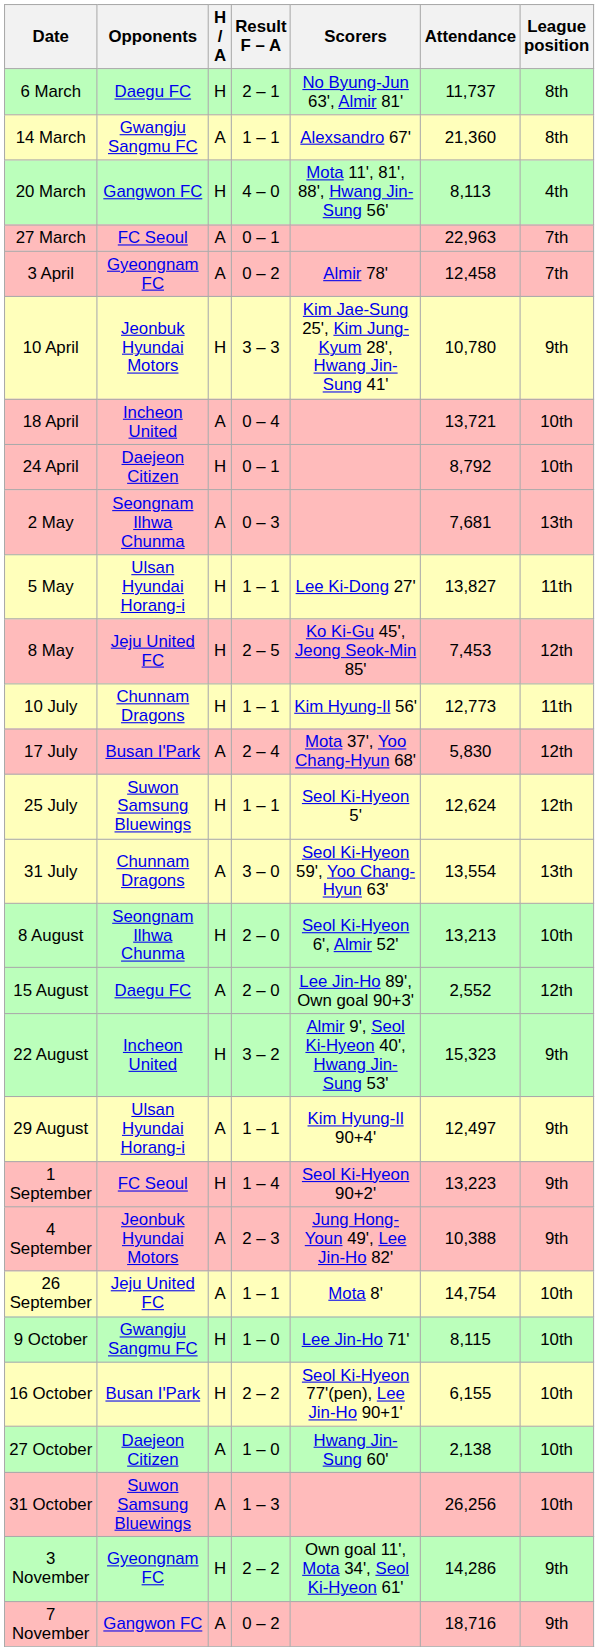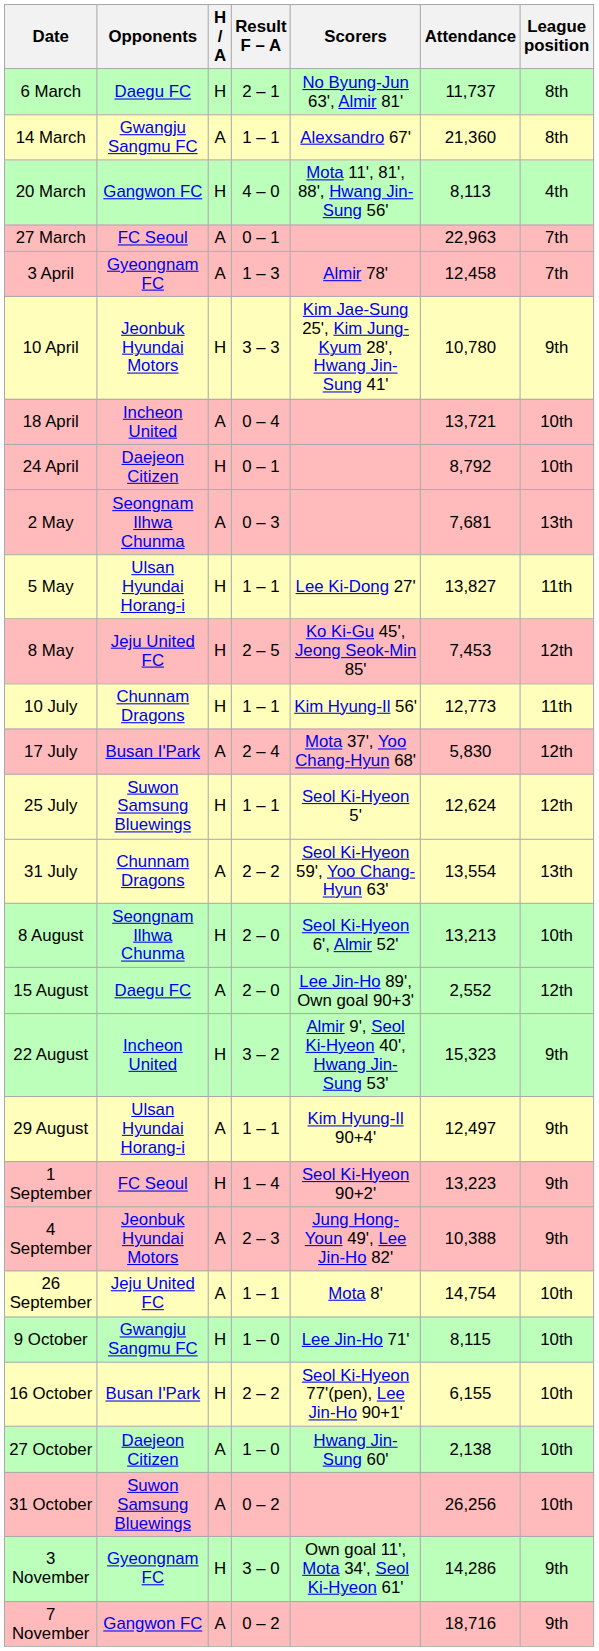 <table class="wikitable" style="text-align:center; width:90%">
 <tr>
 <th>Date</th>
 <th>Opponents</th>
 <th>H / A</th>
 <th>Result<br>F – A</th>
 <th>Scorers</th>
 <th>Attendance</th>
 <th>League<br>position</th>
 </tr>
 <tr bgcolor="#bbffbb">
 <td>6 March</td>
 <td><a href='#'>Daegu FC</a></td>
 <td>H</td>
 <td>2 – 1</td>
 <td><a href='#'>No Byung-Jun</a> 63', <a href='#'>Almir</a> 81'</td>
 <td>11,737</td>
 <td>8th</td>
 </tr>
 <tr bgcolor="#ffffbb">
 <td>14 March</td>
 <td><a href='#'>Gwangju Sangmu FC</a></td>
 <td>A</td>
 <td>1 – 1</td>
 <td><a href='#'>Alexsandro</a> 67'</td>
 <td>21,360</td>
 <td>8th</td>
 </tr>
 <tr bgcolor="#bbffbb">
 <td>20 March</td>
 <td><a href='#'>Gangwon FC</a></td>
 <td>H</td>
 <td>4 – 0</td>
 <td><a href='#'>Mota</a> 11', 81', 88', <a href='#'>Hwang Jin-Sung</a> 56'</td>
 <td>8,113</td>
 <td>4th</td>
 </tr>
 <tr bgcolor="#ffbbbb">
 <td>27 March</td>
 <td><a href='#'>FC Seoul</a></td>
 <td>A</td>
 <td>0 – 1</td>
 <td></td>
 <td>22,963</td>
 <td>7th</td>
 </tr>
 <tr bgcolor="#ffbbbb">
 <td>3 April</td>
 <td><a href='#'>Gyeongnam FC</a></td>
 <td>A</td>
-<td>0 – 2</td>
+<td>1 – 3</td>
 <td><a href='#'>Almir</a> 78'</td>
 <td>12,458</td>
 <td>7th</td>
 </tr>
 <tr bgcolor="#ffffbb">
 <td>10 April</td>
 <td><a href='#'>Jeonbuk Hyundai Motors</a></td>
 <td>H</td>
 <td>3 – 3</td>
 <td><a href='#'>Kim Jae-Sung</a> 25', <a href='#'>Kim Jung-Kyum</a> 28', <a href='#'>Hwang Jin-Sung</a> 41'</td>
 <td>10,780</td>
 <td>9th</td>
 </tr>
 <tr bgcolor="#ffbbbb">
 <td>18 April</td>
 <td><a href='#'>Incheon United</a></td>
 <td>A</td>
 <td>0 – 4</td>
 <td></td>
 <td>13,721</td>
 <td>10th</td>
 </tr>
 <tr bgcolor="#ffbbbb">
 <td>24 April</td>
 <td><a href='#'>Daejeon Citizen</a></td>
 <td>H</td>
 <td>0 – 1</td>
 <td></td>
 <td>8,792</td>
 <td>10th</td>
 </tr>
 <tr bgcolor="#ffbbbb">
 <td>2 May</td>
 <td><a href='#'>Seongnam Ilhwa Chunma</a></td>
 <td>A</td>
 <td>0 – 3</td>
 <td></td>
 <td>7,681</td>
 <td>13th</td>
 </tr>
 <tr bgcolor="#ffffbb">
 <td>5 May</td>
 <td><a href='#'>Ulsan Hyundai Horang-i</a></td>
 <td>H</td>
 <td>1 – 1</td>
 <td><a href='#'>Lee Ki-Dong</a> 27'</td>
 <td>13,827</td>
 <td>11th</td>
 </tr>
 <tr bgcolor="#ffbbbb">
 <td>8 May</td>
 <td><a href='#'>Jeju United FC</a></td>
 <td>H</td>
 <td>2 – 5</td>
 <td><a href='#'>Ko Ki-Gu</a> 45', <a href='#'>Jeong Seok-Min</a> 85'</td>
 <td>7,453</td>
 <td>12th</td>
 </tr>
 <tr bgcolor="#ffffbb">
 <td>10 July</td>
 <td><a href='#'>Chunnam Dragons</a></td>
 <td>H</td>
 <td>1 – 1</td>
 <td><a href='#'>Kim Hyung-Il</a> 56'</td>
 <td>12,773</td>
 <td>11th</td>
 </tr>
 <tr bgcolor="#ffbbbb">
 <td>17 July</td>
 <td><a href='#'>Busan I'Park</a></td>
 <td>A</td>
 <td>2 – 4</td>
 <td><a href='#'>Mota</a> 37', <a href='#'>Yoo Chang-Hyun</a> 68'</td>
 <td>5,830</td>
 <td>12th</td>
 </tr>
 <tr bgcolor="#ffffbb">
 <td>25 July</td>
 <td><a href='#'>Suwon Samsung Bluewings</a></td>
 <td>H</td>
 <td>1 – 1</td>
 <td><a href='#'>Seol Ki-Hyeon</a> 5'</td>
 <td>12,624</td>
 <td>12th</td>
 </tr>
 <tr bgcolor="#ffffbb">
 <td>31 July</td>
 <td><a href='#'>Chunnam Dragons</a></td>
 <td>A</td>
-<td>3 – 0</td>
+<td>2 – 2</td>
 <td><a href='#'>Seol Ki-Hyeon</a> 59', <a href='#'>Yoo Chang-Hyun</a> 63'</td>
 <td>13,554</td>
 <td>13th</td>
 </tr>
 <tr bgcolor="#bbffbb">
 <td>8 August</td>
 <td><a href='#'>Seongnam Ilhwa Chunma</a></td>
 <td>H</td>
 <td>2 – 0</td>
 <td><a href='#'>Seol Ki-Hyeon</a> 6', <a href='#'>Almir</a> 52'</td>
 <td>13,213</td>
 <td>10th</td>
 </tr>
 <tr bgcolor="#bbffbb">
 <td>15 August</td>
 <td><a href='#'>Daegu FC</a></td>
 <td>A</td>
 <td>2 – 0</td>
 <td><a href='#'>Lee Jin-Ho</a> 89', Own goal 90+3'</td>
 <td>2,552</td>
 <td>12th</td>
 </tr>
 <tr bgcolor="#bbffbb">
 <td>22 August</td>
 <td><a href='#'>Incheon United</a></td>
 <td>H</td>
 <td>3 – 2</td>
 <td><a href='#'>Almir</a> 9', <a href='#'>Seol Ki-Hyeon</a> 40', <a href='#'>Hwang Jin-Sung</a> 53'</td>
 <td>15,323</td>
 <td>9th</td>
 </tr>
 <tr bgcolor="#ffffbb">
 <td>29 August</td>
 <td><a href='#'>Ulsan Hyundai Horang-i</a></td>
 <td>A</td>
 <td>1 – 1</td>
 <td><a href='#'>Kim Hyung-Il</a> 90+4'</td>
 <td>12,497</td>
 <td>9th</td>
 </tr>
 <tr bgcolor="#ffbbbb">
 <td>1 September</td>
 <td><a href='#'>FC Seoul</a></td>
 <td>H</td>
 <td>1 – 4</td>
 <td><a href='#'>Seol Ki-Hyeon</a> 90+2'</td>
 <td>13,223</td>
 <td>9th</td>
 </tr>
 <tr bgcolor="#ffbbbb">
 <td>4 September</td>
 <td><a href='#'>Jeonbuk Hyundai Motors</a></td>
 <td>A</td>
 <td>2 – 3</td>
 <td><a href='#'>Jung Hong-Youn</a> 49', <a href='#'>Lee Jin-Ho</a> 82'</td>
 <td>10,388</td>
 <td>9th</td>
 </tr>
 <tr bgcolor="#ffffbb">
 <td>26 September</td>
 <td><a href='#'>Jeju United FC</a></td>
 <td>A</td>
 <td>1 – 1</td>
 <td><a href='#'>Mota</a> 8'</td>
 <td>14,754</td>
 <td>10th</td>
 </tr>
 <tr bgcolor="#bbffbb">
 <td>9 October</td>
 <td><a href='#'>Gwangju Sangmu FC</a></td>
 <td>H</td>
 <td>1 – 0</td>
 <td><a href='#'>Lee Jin-Ho</a> 71'</td>
 <td>8,115</td>
 <td>10th</td>
 </tr>
 <tr bgcolor="#ffffbb">
 <td>16 October</td>
 <td><a href='#'>Busan I'Park</a></td>
 <td>H</td>
 <td>2 – 2</td>
 <td><a href='#'>Seol Ki-Hyeon</a> 77'(pen), <a href='#'>Lee Jin-Ho</a> 90+1'</td>
 <td>6,155</td>
 <td>10th</td>
 </tr>
 <tr bgcolor="#bbffbb">
 <td>27 October</td>
 <td><a href='#'>Daejeon Citizen</a></td>
 <td>A</td>
 <td>1 – 0</td>
 <td><a href='#'>Hwang Jin-Sung</a> 60'</td>
 <td>2,138</td>
 <td>10th</td>
 </tr>
 <tr bgcolor="#ffbbbb">
 <td>31 October</td>
 <td><a href='#'>Suwon Samsung Bluewings</a></td>
 <td>A</td>
-<td>1 – 3</td>
+<td>0 – 2</td>
 <td></td>
 <td>26,256</td>
 <td>10th</td>
 </tr>
 <tr bgcolor="#bbffbb">
 <td>3 November</td>
 <td><a href='#'>Gyeongnam FC</a></td>
 <td>H</td>
-<td>2 – 2</td>
+<td>3 – 0</td>
 <td>Own goal 11', <a href='#'>Mota</a> 34', <a href='#'>Seol Ki-Hyeon</a> 61'</td>
 <td>14,286</td>
 <td>9th</td>
 </tr>
 <tr bgcolor="#ffbbbb">
 <td>7 November</td>
 <td><a href='#'>Gangwon FC</a></td>
 <td>A</td>
 <td>0 – 2</td>
 <td></td>
 <td>18,716</td>
 <td>9th</td>
 </tr>
 </table>
